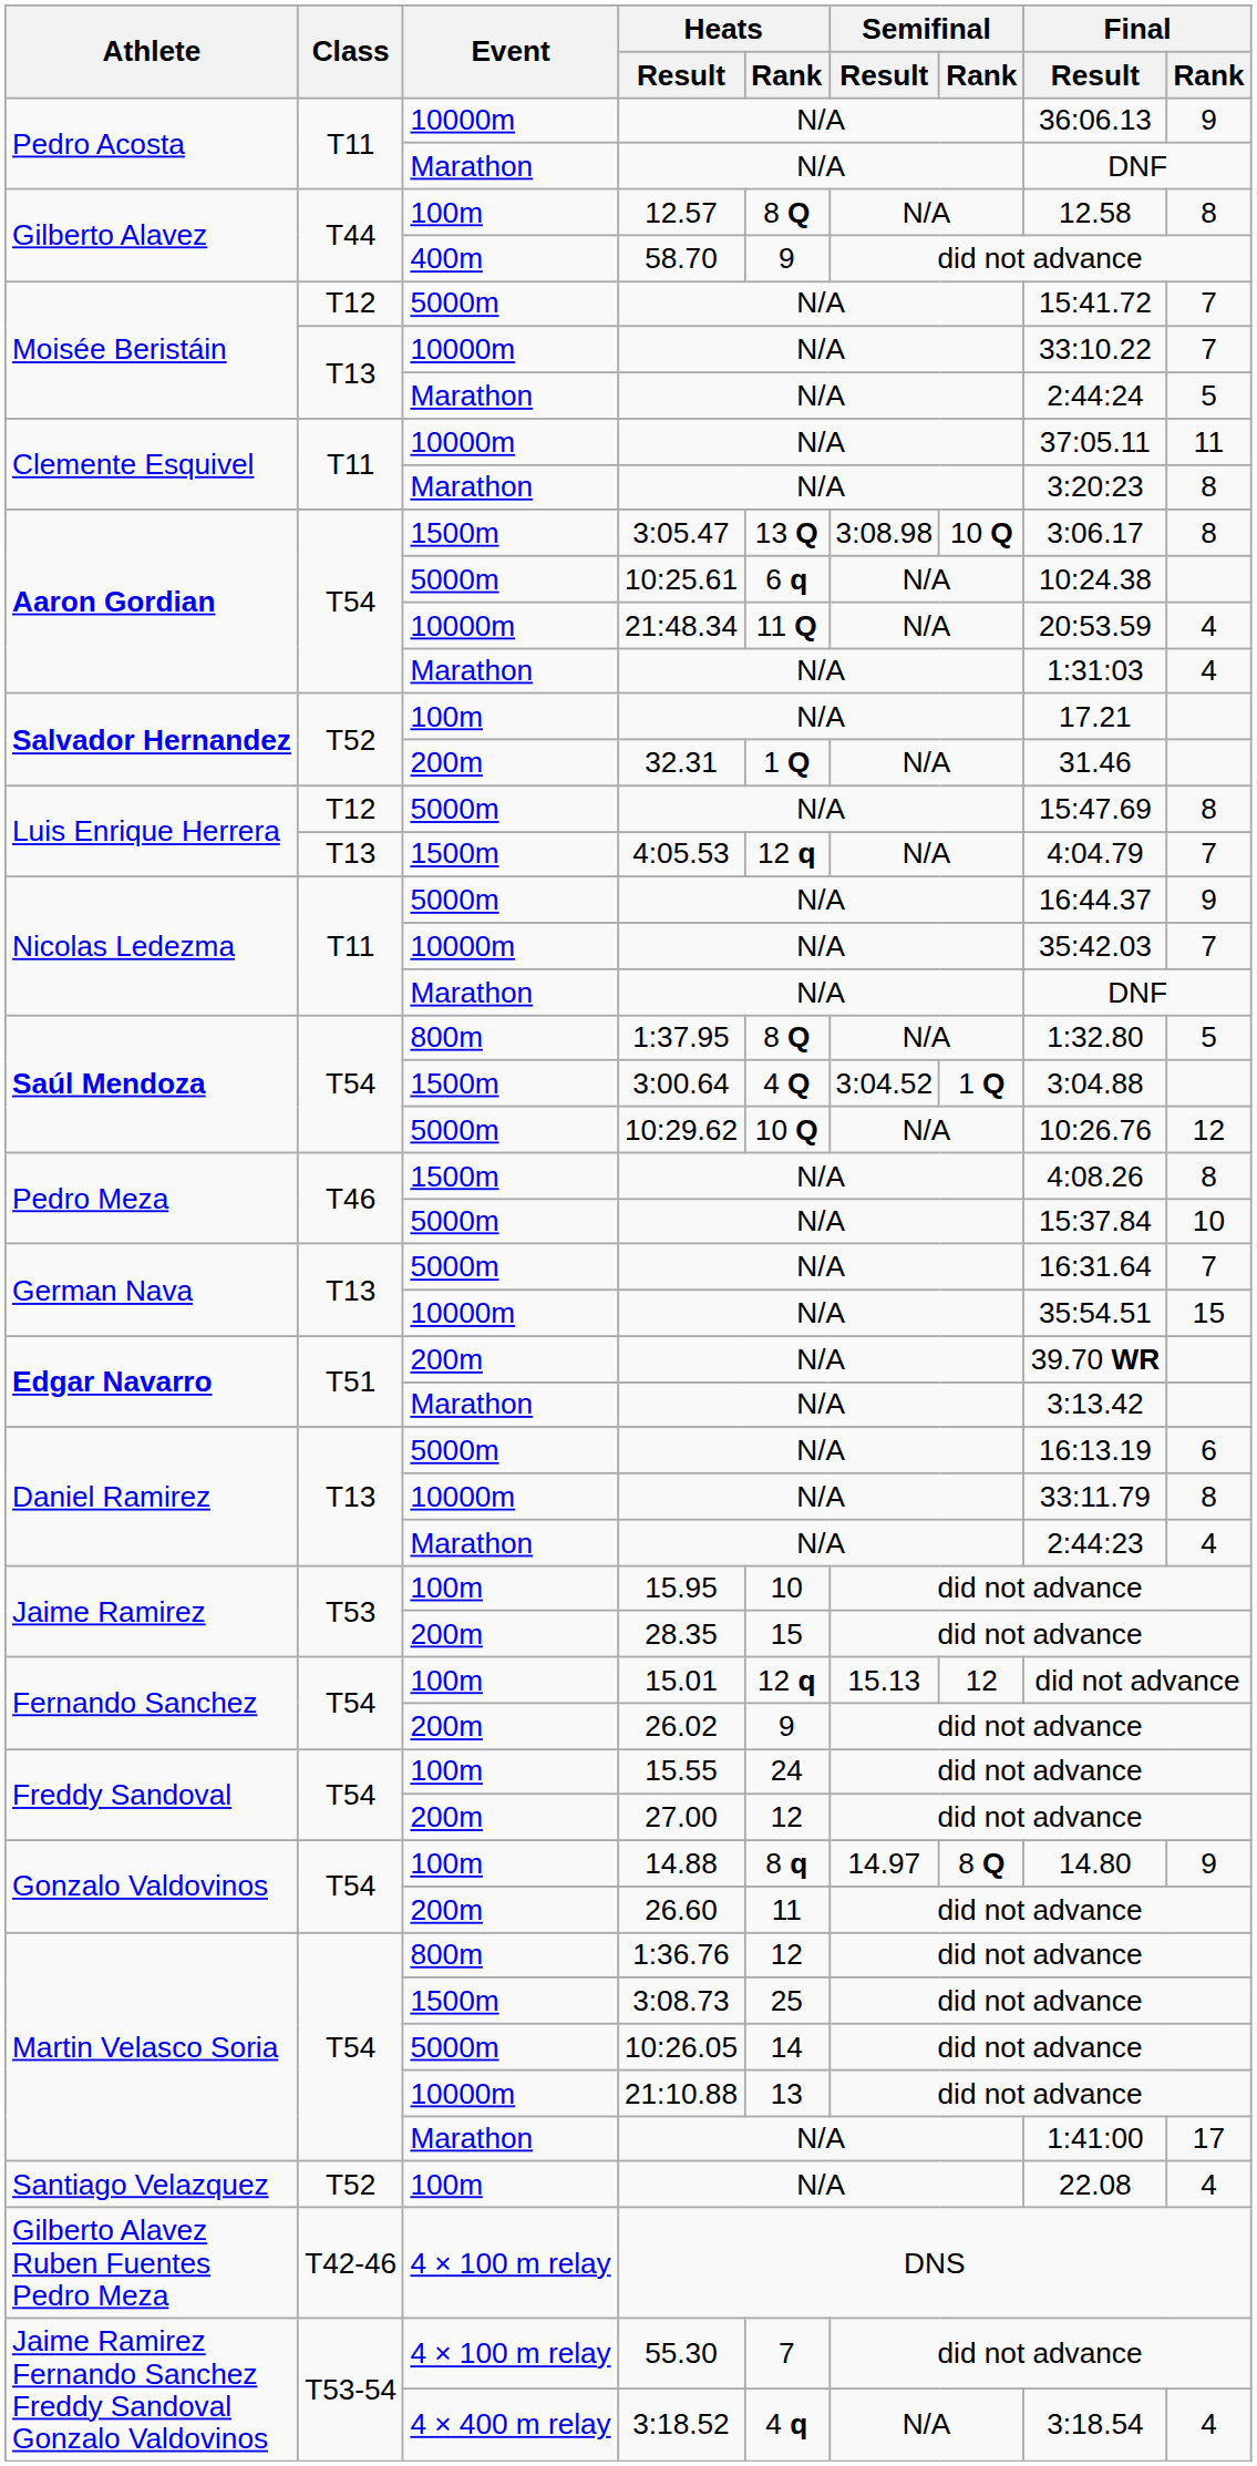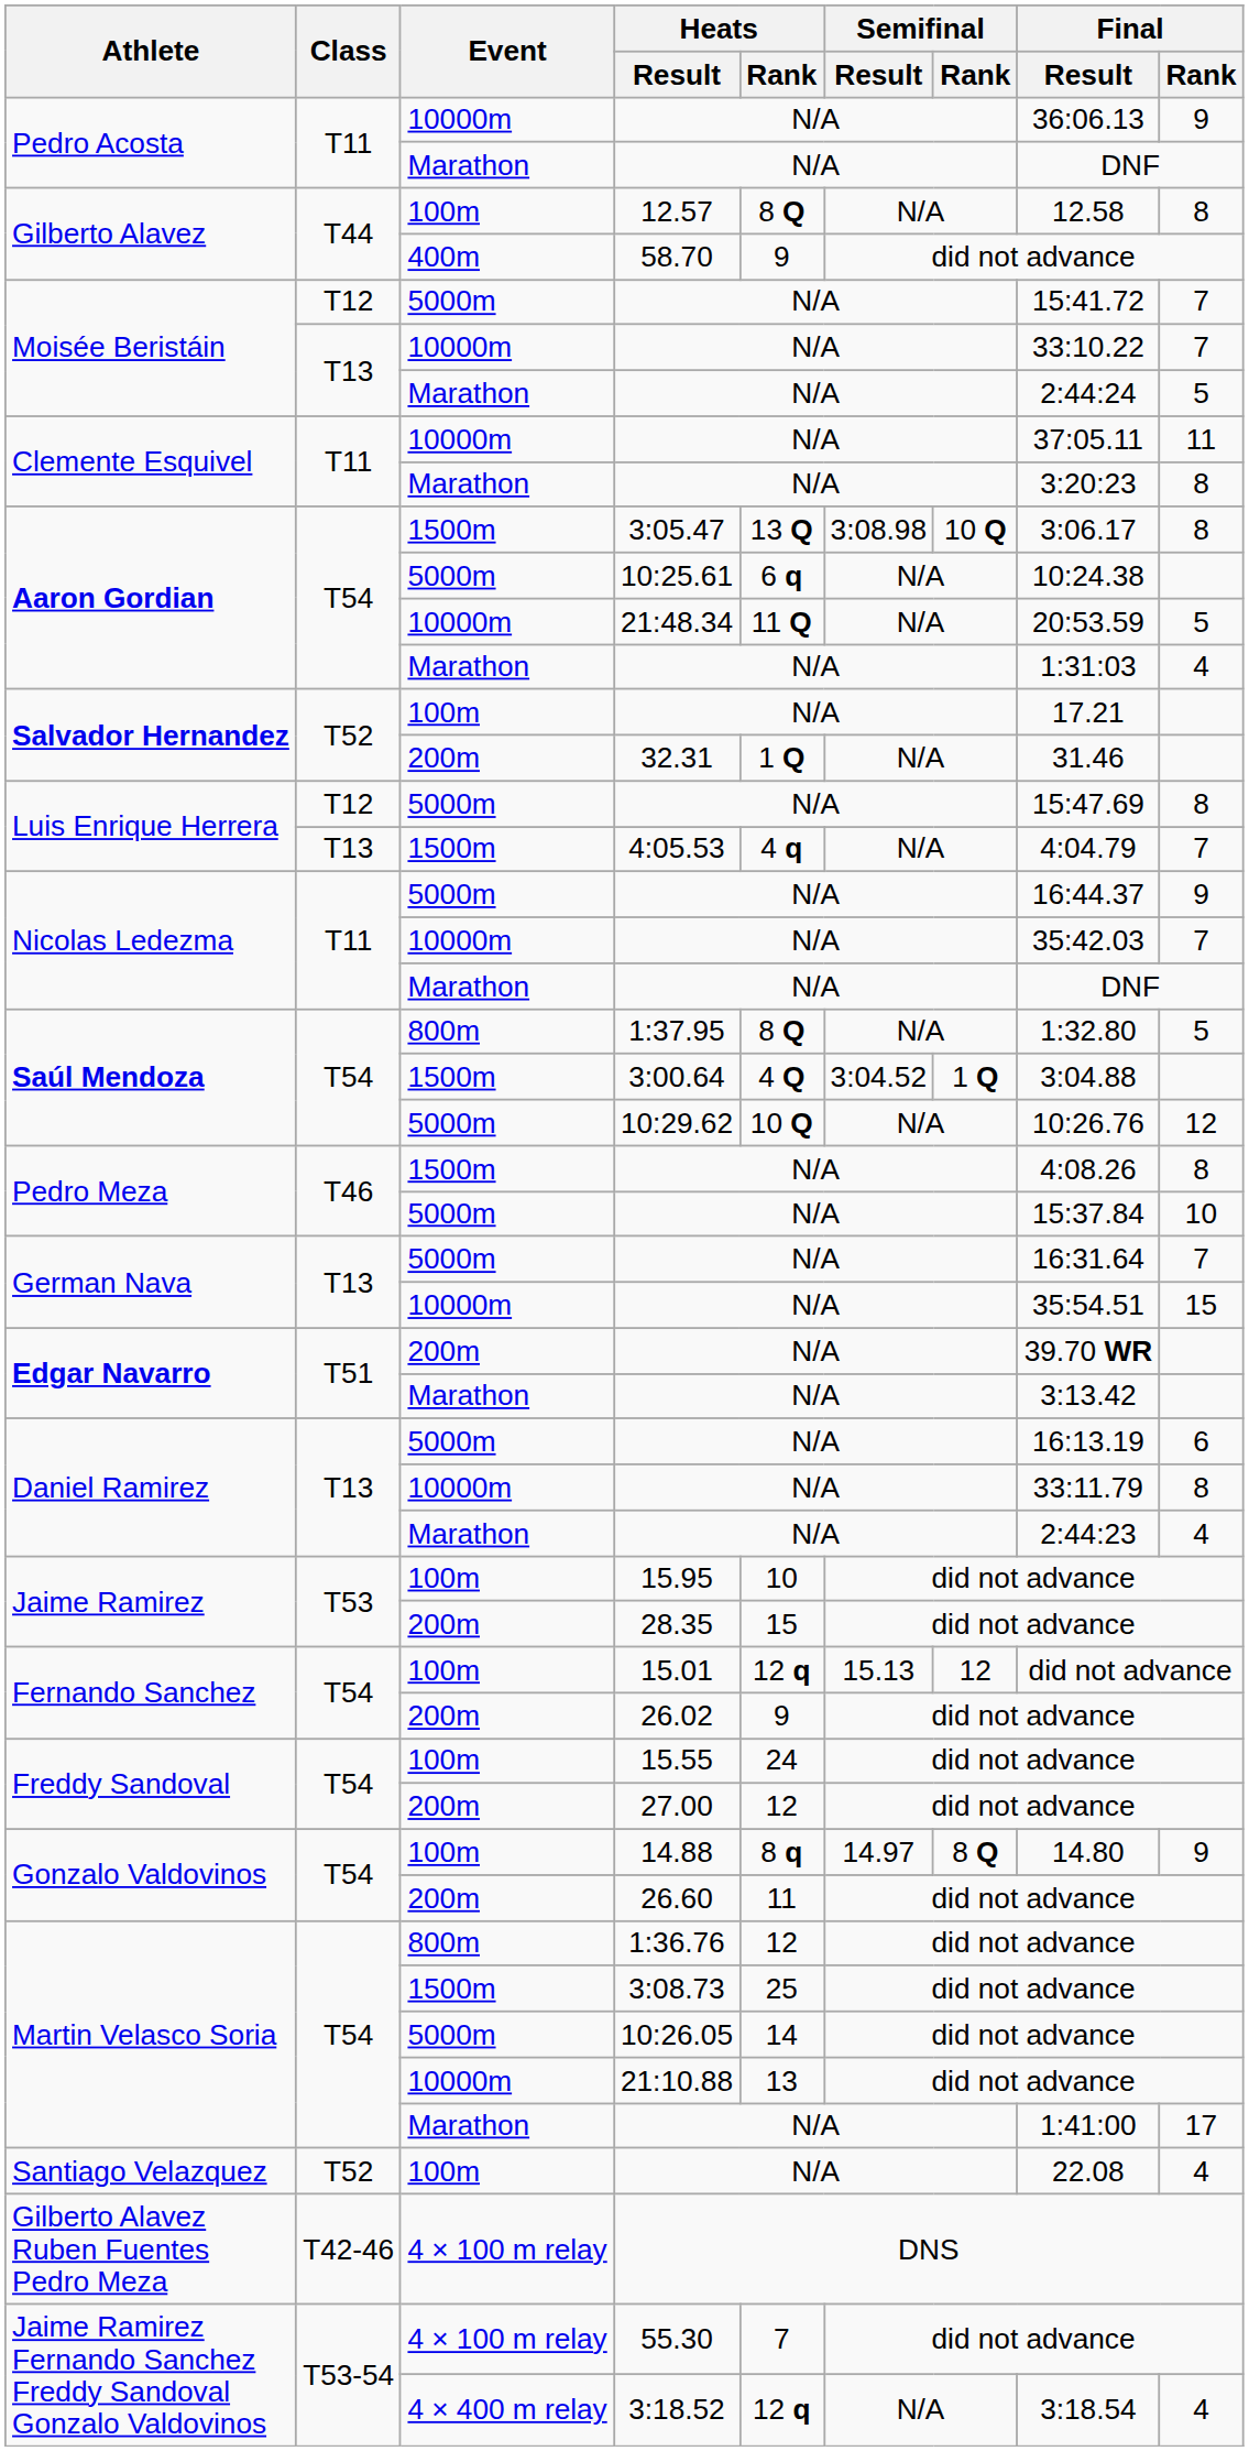 <table class=wikitable style="font-size:90%">
 <tr>
 <th rowspan="2">Athlete</th>
 <th rowspan="2">Class</th>
 <th rowspan="2">Event</th>
 <th colspan="2">Heats</th>
 <th colspan="2">Semifinal</th>
 <th colspan="2">Final</th>
 </tr>
 <tr>
 <th>Result</th>
 <th>Rank</th>
 <th>Result</th>
 <th>Rank</th>
 <th>Result</th>
 <th>Rank</th>
 </tr>
 <tr>
 <td rowspan="2"><a href='#'>Pedro Acosta</a></td>
 <td rowspan="2" style="text-align:center;">T11</td>
 <td><a href='#'>10000m</a></td>
 <td style="text-align:center;" colspan="4">N/A</td>
 <td style="text-align:center;">36:06.13</td>
 <td style="text-align:center;">9</td>
 </tr>
 <tr>
 <td><a href='#'>Marathon</a></td>
 <td style="text-align:center;" colspan="4">N/A</td>
 <td style="text-align:center;" colspan="2">DNF</td>
 </tr>
 <tr>
 <td rowspan="2"><a href='#'>Gilberto Alavez</a></td>
 <td rowspan="2" style="text-align:center;">T44</td>
 <td><a href='#'>100m</a></td>
 <td style="text-align:center;">12.57</td>
 <td style="text-align:center;">8 <strong>Q</strong></td>
 <td style="text-align:center;" colspan="2">N/A</td>
 <td style="text-align:center;">12.58</td>
 <td style="text-align:center;">8</td>
 </tr>
 <tr>
 <td><a href='#'>400m</a></td>
 <td style="text-align:center;">58.70</td>
 <td style="text-align:center;">9</td>
 <td style="text-align:center;" colspan="4">did not advance</td>
 </tr>
 <tr>
 <td rowspan="3"><a href='#'>Moisée Beristáin</a></td>
 <td style="text-align:center;">T12</td>
 <td><a href='#'>5000m</a></td>
 <td style="text-align:center;" colspan="4">N/A</td>
 <td style="text-align:center;">15:41.72</td>
 <td style="text-align:center;">7</td>
 </tr>
 <tr>
 <td rowspan="2" style="text-align:center;">T13</td>
 <td><a href='#'>10000m</a></td>
 <td style="text-align:center;" colspan="4">N/A</td>
 <td style="text-align:center;">33:10.22</td>
 <td style="text-align:center;">7</td>
 </tr>
 <tr>
 <td><a href='#'>Marathon</a></td>
 <td style="text-align:center;" colspan="4">N/A</td>
 <td style="text-align:center;">2:44:24</td>
 <td style="text-align:center;">5</td>
 </tr>
 <tr>
 <td rowspan="2"><a href='#'>Clemente Esquivel</a></td>
 <td rowspan="2" style="text-align:center;">T11</td>
 <td><a href='#'>10000m</a></td>
 <td style="text-align:center;" colspan="4">N/A</td>
 <td style="text-align:center;">37:05.11</td>
 <td style="text-align:center;">11</td>
 </tr>
 <tr>
 <td><a href='#'>Marathon</a></td>
 <td style="text-align:center;" colspan="4">N/A</td>
 <td style="text-align:center;">3:20:23</td>
 <td style="text-align:center;">8</td>
 </tr>
 <tr>
 <td rowspan="4"><strong><a href='#'>Aaron Gordian</a></strong></td>
 <td rowspan="4" style="text-align:center;">T54</td>
 <td><a href='#'>1500m</a></td>
 <td style="text-align:center;">3:05.47</td>
 <td style="text-align:center;">13 <strong>Q</strong></td>
 <td style="text-align:center;">3:08.98</td>
 <td style="text-align:center;">10 <strong>Q</strong></td>
 <td style="text-align:center;">3:06.17</td>
 <td style="text-align:center;">8</td>
 </tr>
 <tr>
 <td><a href='#'>5000m</a></td>
 <td style="text-align:center;">10:25.61</td>
 <td style="text-align:center;">6 <strong>q</strong></td>
 <td style="text-align:center;" colspan="2">N/A</td>
 <td style="text-align:center;">10:24.38</td>
 <td style="text-align:center;"></td>
 </tr>
 <tr>
 <td><a href='#'>10000m</a></td>
 <td style="text-align:center;">21:48.34</td>
 <td style="text-align:center;">11 <strong>Q</strong></td>
 <td style="text-align:center;" colspan="2">N/A</td>
 <td style="text-align:center;">20:53.59</td>
-<td style="text-align:center;">4</td>
+<td style="text-align:center;">5</td>
 </tr>
 <tr>
 <td><a href='#'>Marathon</a></td>
 <td style="text-align:center;" colspan="4">N/A</td>
 <td style="text-align:center;">1:31:03</td>
 <td style="text-align:center;">4</td>
 </tr>
 <tr>
 <td rowspan="2"><strong><a href='#'>Salvador Hernandez</a></strong></td>
 <td rowspan="2" style="text-align:center;">T52</td>
 <td><a href='#'>100m</a></td>
 <td style="text-align:center;" colspan="4">N/A</td>
 <td style="text-align:center;">17.21</td>
 <td style="text-align:center;"></td>
 </tr>
 <tr>
 <td><a href='#'>200m</a></td>
 <td style="text-align:center;">32.31</td>
 <td style="text-align:center;">1 <strong>Q</strong></td>
 <td style="text-align:center;" colspan="2">N/A</td>
 <td style="text-align:center;">31.46</td>
 <td style="text-align:center;"></td>
 </tr>
 <tr>
 <td rowspan="2"><a href='#'>Luis Enrique Herrera</a></td>
 <td style="text-align:center;">T12</td>
 <td><a href='#'>5000m</a></td>
 <td style="text-align:center;" colspan="4">N/A</td>
 <td style="text-align:center;">15:47.69</td>
 <td style="text-align:center;">8</td>
 </tr>
 <tr>
 <td style="text-align:center;">T13</td>
 <td><a href='#'>1500m</a></td>
 <td style="text-align:center;">4:05.53</td>
-<td style="text-align:center;">12 <strong>q</strong></td>
+<td style="text-align:center;">4 <strong>q</strong></td>
 <td style="text-align:center;" colspan="2">N/A</td>
 <td style="text-align:center;">4:04.79</td>
 <td style="text-align:center;">7</td>
 </tr>
 <tr>
 <td rowspan="3"><a href='#'>Nicolas Ledezma</a></td>
 <td rowspan="3" style="text-align:center;">T11</td>
 <td><a href='#'>5000m</a></td>
 <td style="text-align:center;" colspan="4">N/A</td>
 <td style="text-align:center;">16:44.37</td>
 <td style="text-align:center;">9</td>
 </tr>
 <tr>
 <td><a href='#'>10000m</a></td>
 <td style="text-align:center;" colspan="4">N/A</td>
 <td style="text-align:center;">35:42.03</td>
 <td style="text-align:center;">7</td>
 </tr>
 <tr>
 <td><a href='#'>Marathon</a></td>
 <td style="text-align:center;" colspan="4">N/A</td>
 <td style="text-align:center;" colspan="2">DNF</td>
 </tr>
 <tr>
 <td rowspan="3"><strong><a href='#'>Saúl Mendoza</a></strong></td>
 <td rowspan="3" style="text-align:center;">T54</td>
 <td><a href='#'>800m</a></td>
 <td style="text-align:center;">1:37.95</td>
 <td style="text-align:center;">8 <strong>Q</strong></td>
 <td style="text-align:center;" colspan="2">N/A</td>
 <td style="text-align:center;">1:32.80</td>
 <td style="text-align:center;">5</td>
 </tr>
 <tr>
 <td><a href='#'>1500m</a></td>
 <td style="text-align:center;">3:00.64</td>
 <td style="text-align:center;">4 <strong>Q</strong></td>
 <td style="text-align:center;">3:04.52</td>
 <td style="text-align:center;">1 <strong>Q</strong></td>
 <td style="text-align:center;">3:04.88</td>
 <td style="text-align:center;"></td>
 </tr>
 <tr>
 <td><a href='#'>5000m</a></td>
 <td style="text-align:center;">10:29.62</td>
 <td style="text-align:center;">10 <strong>Q</strong></td>
 <td style="text-align:center;" colspan="2">N/A</td>
 <td style="text-align:center;">10:26.76</td>
 <td style="text-align:center;">12</td>
 </tr>
 <tr>
 <td rowspan="2"><a href='#'>Pedro Meza</a></td>
 <td rowspan="2" style="text-align:center;">T46</td>
 <td><a href='#'>1500m</a></td>
 <td style="text-align:center;" colspan="4">N/A</td>
 <td style="text-align:center;">4:08.26</td>
 <td style="text-align:center;">8</td>
 </tr>
 <tr>
 <td><a href='#'>5000m</a></td>
 <td style="text-align:center;" colspan="4">N/A</td>
 <td style="text-align:center;">15:37.84</td>
 <td style="text-align:center;">10</td>
 </tr>
 <tr>
 <td rowspan="2"><a href='#'>German Nava</a></td>
 <td rowspan="2" style="text-align:center;">T13</td>
 <td><a href='#'>5000m</a></td>
 <td style="text-align:center;" colspan="4">N/A</td>
 <td style="text-align:center;">16:31.64</td>
 <td style="text-align:center;">7</td>
 </tr>
 <tr>
 <td><a href='#'>10000m</a></td>
 <td style="text-align:center;" colspan="4">N/A</td>
 <td style="text-align:center;">35:54.51</td>
 <td style="text-align:center;">15</td>
 </tr>
 <tr>
 <td rowspan="2"><strong><a href='#'>Edgar Navarro</a></strong></td>
 <td rowspan="2" style="text-align:center;">T51</td>
 <td><a href='#'>200m</a></td>
 <td style="text-align:center;" colspan="4">N/A</td>
 <td style="text-align:center;">39.70 <strong>WR</strong></td>
 <td style="text-align:center;"></td>
 </tr>
 <tr>
 <td><a href='#'>Marathon</a></td>
 <td style="text-align:center;" colspan="4">N/A</td>
 <td style="text-align:center;">3:13.42</td>
 <td style="text-align:center;"></td>
 </tr>
 <tr>
 <td rowspan="3"><a href='#'>Daniel Ramirez</a></td>
 <td rowspan="3" style="text-align:center;">T13</td>
 <td><a href='#'>5000m</a></td>
 <td style="text-align:center;" colspan="4">N/A</td>
 <td style="text-align:center;">16:13.19</td>
 <td style="text-align:center;">6</td>
 </tr>
 <tr>
 <td><a href='#'>10000m</a></td>
 <td style="text-align:center;" colspan="4">N/A</td>
 <td style="text-align:center;">33:11.79</td>
 <td style="text-align:center;">8</td>
 </tr>
 <tr>
 <td><a href='#'>Marathon</a></td>
 <td style="text-align:center;" colspan="4">N/A</td>
 <td style="text-align:center;">2:44:23</td>
 <td style="text-align:center;">4</td>
 </tr>
 <tr>
 <td rowspan="2"><a href='#'>Jaime Ramirez</a></td>
 <td rowspan="2" style="text-align:center;">T53</td>
 <td><a href='#'>100m</a></td>
 <td style="text-align:center;">15.95</td>
 <td style="text-align:center;">10</td>
 <td style="text-align:center;" colspan="4">did not advance</td>
 </tr>
 <tr>
 <td><a href='#'>200m</a></td>
 <td style="text-align:center;">28.35</td>
 <td style="text-align:center;">15</td>
 <td style="text-align:center;" colspan="4">did not advance</td>
 </tr>
 <tr>
 <td rowspan="2"><a href='#'>Fernando Sanchez</a></td>
 <td rowspan="2" style="text-align:center;">T54</td>
 <td><a href='#'>100m</a></td>
 <td style="text-align:center;">15.01</td>
 <td style="text-align:center;">12 <strong>q</strong></td>
 <td style="text-align:center;">15.13</td>
 <td style="text-align:center;">12</td>
 <td style="text-align:center;" colspan="2">did not advance</td>
 </tr>
 <tr>
 <td><a href='#'>200m</a></td>
 <td style="text-align:center;">26.02</td>
 <td style="text-align:center;">9</td>
 <td style="text-align:center;" colspan="4">did not advance</td>
 </tr>
 <tr>
 <td rowspan="2"><a href='#'>Freddy Sandoval</a></td>
 <td rowspan="2" style="text-align:center;">T54</td>
 <td><a href='#'>100m</a></td>
 <td style="text-align:center;">15.55</td>
 <td style="text-align:center;">24</td>
 <td style="text-align:center;" colspan="4">did not advance</td>
 </tr>
 <tr>
 <td><a href='#'>200m</a></td>
 <td style="text-align:center;">27.00</td>
 <td style="text-align:center;">12</td>
 <td style="text-align:center;" colspan="4">did not advance</td>
 </tr>
 <tr>
 <td rowspan="2"><a href='#'>Gonzalo Valdovinos</a></td>
 <td rowspan="2" style="text-align:center;">T54</td>
 <td><a href='#'>100m</a></td>
 <td style="text-align:center;">14.88</td>
 <td style="text-align:center;">8 <strong>q</strong></td>
 <td style="text-align:center;">14.97</td>
 <td style="text-align:center;">8 <strong>Q</strong></td>
 <td style="text-align:center;">14.80</td>
 <td style="text-align:center;">9</td>
 </tr>
 <tr>
 <td><a href='#'>200m</a></td>
 <td style="text-align:center;">26.60</td>
 <td style="text-align:center;">11</td>
 <td style="text-align:center;" colspan="4">did not advance</td>
 </tr>
 <tr>
 <td rowspan="5"><a href='#'>Martin Velasco Soria</a></td>
 <td rowspan="5" style="text-align:center;">T54</td>
 <td><a href='#'>800m</a></td>
 <td style="text-align:center;">1:36.76</td>
 <td style="text-align:center;">12</td>
 <td style="text-align:center;" colspan="4">did not advance</td>
 </tr>
 <tr>
 <td><a href='#'>1500m</a></td>
 <td style="text-align:center;">3:08.73</td>
 <td style="text-align:center;">25</td>
 <td style="text-align:center;" colspan="4">did not advance</td>
 </tr>
 <tr>
 <td><a href='#'>5000m</a></td>
 <td style="text-align:center;">10:26.05</td>
 <td style="text-align:center;">14</td>
 <td style="text-align:center;" colspan="4">did not advance</td>
 </tr>
 <tr>
 <td><a href='#'>10000m</a></td>
 <td style="text-align:center;">21:10.88</td>
 <td style="text-align:center;">13</td>
 <td style="text-align:center;" colspan="4">did not advance</td>
 </tr>
 <tr>
 <td><a href='#'>Marathon</a></td>
 <td style="text-align:center;" colspan="4">N/A</td>
 <td style="text-align:center;">1:41:00</td>
 <td style="text-align:center;">17</td>
 </tr>
 <tr>
 <td><a href='#'>Santiago Velazquez</a></td>
 <td style="text-align:center;">T52</td>
 <td><a href='#'>100m</a></td>
 <td style="text-align:center;" colspan="4">N/A</td>
 <td style="text-align:center;">22.08</td>
 <td style="text-align:center;">4</td>
 </tr>
 <tr>
 <td><a href='#'>Gilberto Alavez</a><br> <a href='#'>Ruben Fuentes</a><br> <a href='#'>Pedro Meza</a></td>
 <td style="text-align:center;">T42-46</td>
 <td><a href='#'>4 × 100 m relay</a></td>
 <td style="text-align:center;" colspan="6">DNS</td>
 </tr>
 <tr>
 <td rowspan="2"><a href='#'>Jaime Ramirez</a><br> <a href='#'>Fernando Sanchez</a><br> <a href='#'>Freddy Sandoval</a><br> <a href='#'>Gonzalo Valdovinos</a></td>
 <td rowspan="2" style="text-align:center;">T53-54</td>
 <td><a href='#'>4 × 100 m relay</a></td>
 <td style="text-align:center;">55.30</td>
 <td style="text-align:center;">7</td>
 <td style="text-align:center;" colspan="4">did not advance</td>
 </tr>
 <tr>
 <td><a href='#'>4 × 400 m relay</a></td>
 <td style="text-align:center;">3:18.52</td>
-<td style="text-align:center;">4 <strong>q</strong></td>
+<td style="text-align:center;">12 <strong>q</strong></td>
 <td style="text-align:center;" colspan="2">N/A</td>
 <td style="text-align:center;">3:18.54</td>
 <td style="text-align:center;">4</td>
 </tr>
 </table>
